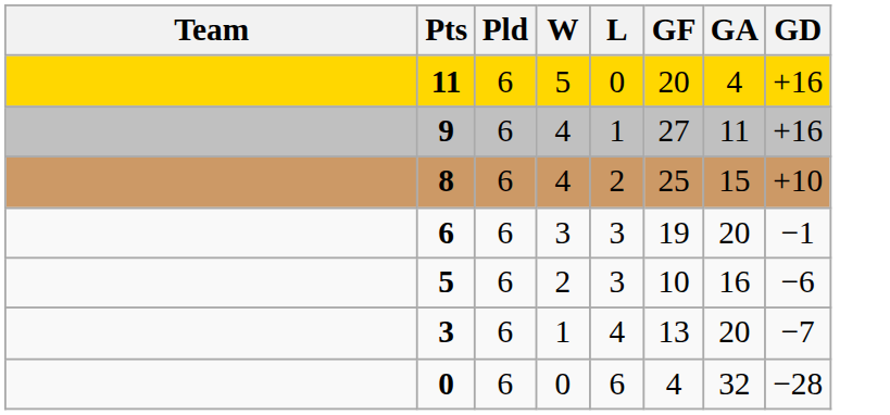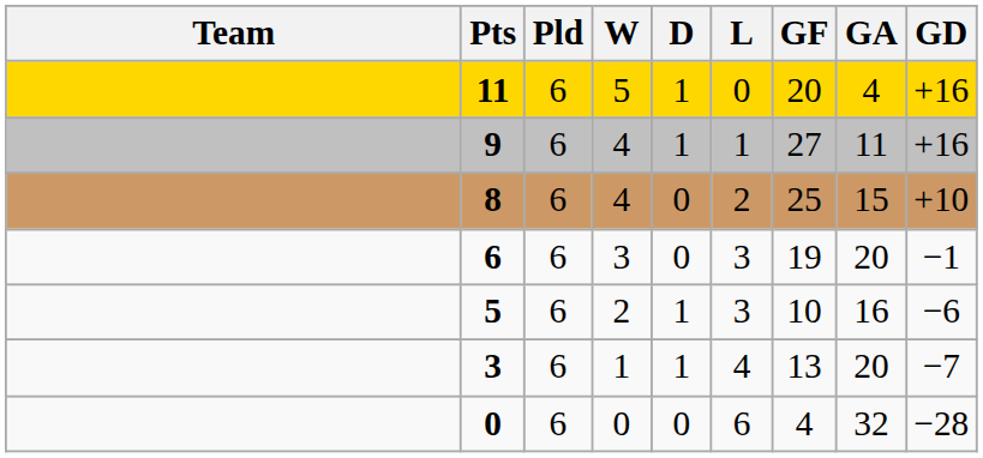 <table class=wikitable style=text-align:center>
 <tr>
 <th width=200>Team</th>
 <th width=20>Pts</th>
 <th width=20>Pld</th>
 <th width=20>W</th>
+<th width=20>D</th>
 <th width=20>L</th>
 <th width=20>GF</th>
 <th width=20>GA</th>
 <th width=20>GD</th>
 </tr>
 <tr bgcolor=gold>
 <td style=text-align:left></td>
 <td><strong>11</strong></td>
 <td>6</td>
 <td>5</td>
+<td>1</td>
 <td>0</td>
 <td>20</td>
 <td>4</td>
 <td>+16</td>
 </tr>
 <tr bgcolor=silver>
 <td style=text-align:left></td>
 <td><strong>9</strong></td>
 <td>6</td>
 <td>4</td>
 <td>1</td>
+<td>1</td>
 <td>27</td>
 <td>11</td>
 <td>+16</td>
 </tr>
 <tr bgcolor="#cc9966">
 <td style=text-align:left></td>
 <td><strong>8</strong></td>
 <td>6</td>
 <td>4</td>
+<td>0</td>
 <td>2</td>
 <td>25</td>
 <td>15</td>
 <td>+10</td>
 </tr>
 <tr>
 <td style=text-align:left></td>
 <td><strong>6</strong></td>
 <td>6</td>
 <td>3</td>
+<td>0</td>
 <td>3</td>
 <td>19</td>
 <td>20</td>
 <td>−1</td>
 </tr>
 <tr>
 <td style=text-align:left></td>
 <td><strong>5</strong></td>
 <td>6</td>
 <td>2</td>
+<td>1</td>
 <td>3</td>
 <td>10</td>
 <td>16</td>
 <td>−6</td>
 </tr>
 <tr>
 <td style=text-align:left></td>
 <td><strong>3</strong></td>
 <td>6</td>
+<td>1</td>
 <td>1</td>
 <td>4</td>
 <td>13</td>
 <td>20</td>
 <td>−7</td>
 </tr>
 <tr>
 <td style=text-align:left></td>
 <td><strong>0</strong></td>
 <td>6</td>
 <td>0</td>
+<td>0</td>
 <td>6</td>
 <td>4</td>
 <td>32</td>
 <td>−28</td>
 </tr>
 </table>
